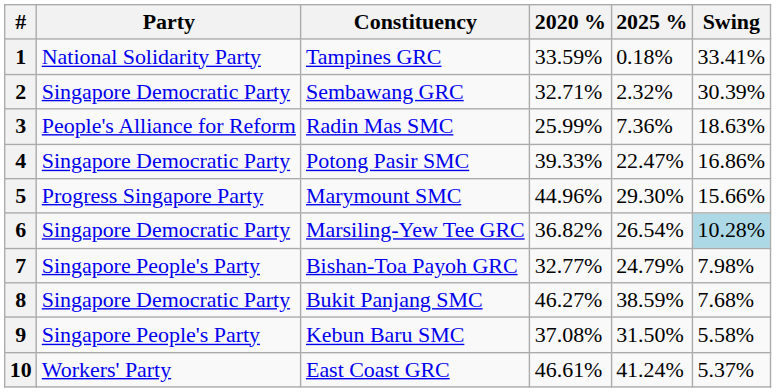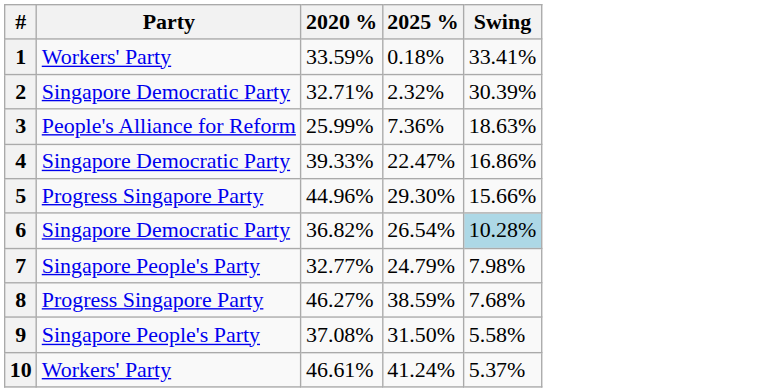 <table class="wikitable sortable">
 <tr>
 <th>#</th>
 <th>Party</th>
-<th>Constituency</th>
 <th data-sort-type="number">2020 %</th>
 <th data-sort-type="number">2025 %</th>
 <th>Swing</th>
 </tr>
 <tr>
 <th>1</th>
-<td><a href='#'>National Solidarity Party</a></td>
-<td><a href='#'>Tampines GRC</a></td>
+<td><a href='#'>Workers' Party</a></td>
 <td>33.59%</td>
 <td>0.18%</td>
 <td> 33.41%</td>
 </tr>
 <tr>
 <th>2</th>
 <td><a href='#'>Singapore Democratic Party</a></td>
-<td><a href='#'>Sembawang GRC</a></td>
 <td>32.71%</td>
 <td>2.32%</td>
 <td> 30.39%</td>
 </tr>
 <tr>
 <th>3</th>
 <td><a href='#'>People's Alliance for Reform</a></td>
-<td><a href='#'>Radin Mas SMC</a></td>
 <td>25.99%</td>
 <td>7.36%</td>
 <td> 18.63%</td>
 </tr>
 <tr>
 <th>4</th>
 <td><a href='#'>Singapore Democratic Party</a></td>
-<td><a href='#'>Potong Pasir SMC</a></td>
 <td>39.33%</td>
 <td>22.47%</td>
 <td> 16.86%</td>
 </tr>
 <tr>
 <th>5</th>
 <td><a href='#'>Progress Singapore Party</a></td>
-<td><a href='#'>Marymount SMC</a></td>
 <td>44.96%</td>
 <td>29.30%</td>
 <td> 15.66%</td>
 </tr>
 <tr>
 <th>6</th>
 <td><a href='#'>Singapore Democratic Party</a></td>
-<td><a href='#'>Marsiling-Yew Tee GRC</a></td>
 <td>36.82%</td>
 <td>26.54%</td>
 <td style="background: lightblue;"> 10.28%</td>
 </tr>
 <tr>
 <th>7</th>
 <td><a href='#'>Singapore People's Party</a></td>
-<td><a href='#'>Bishan-Toa Payoh GRC</a></td>
 <td>32.77%</td>
 <td>24.79%</td>
 <td> 7.98%</td>
 </tr>
 <tr>
 <th>8</th>
-<td><a href='#'>Singapore Democratic Party</a></td>
-<td><a href='#'>Bukit Panjang SMC</a></td>
+<td><a href='#'>Progress Singapore Party</a></td>
 <td>46.27%</td>
 <td>38.59%</td>
 <td> 7.68%</td>
 </tr>
 <tr>
 <th>9</th>
 <td><a href='#'>Singapore People's Party</a></td>
-<td><a href='#'>Kebun Baru SMC</a></td>
 <td>37.08%</td>
 <td>31.50%</td>
 <td> 5.58%</td>
 </tr>
 <tr>
 <th>10</th>
 <td><a href='#'>Workers' Party</a></td>
-<td><a href='#'>East Coast GRC</a></td>
 <td>46.61%</td>
 <td>41.24%</td>
 <td> 5.37%</td>
 </tr>
 </table>
